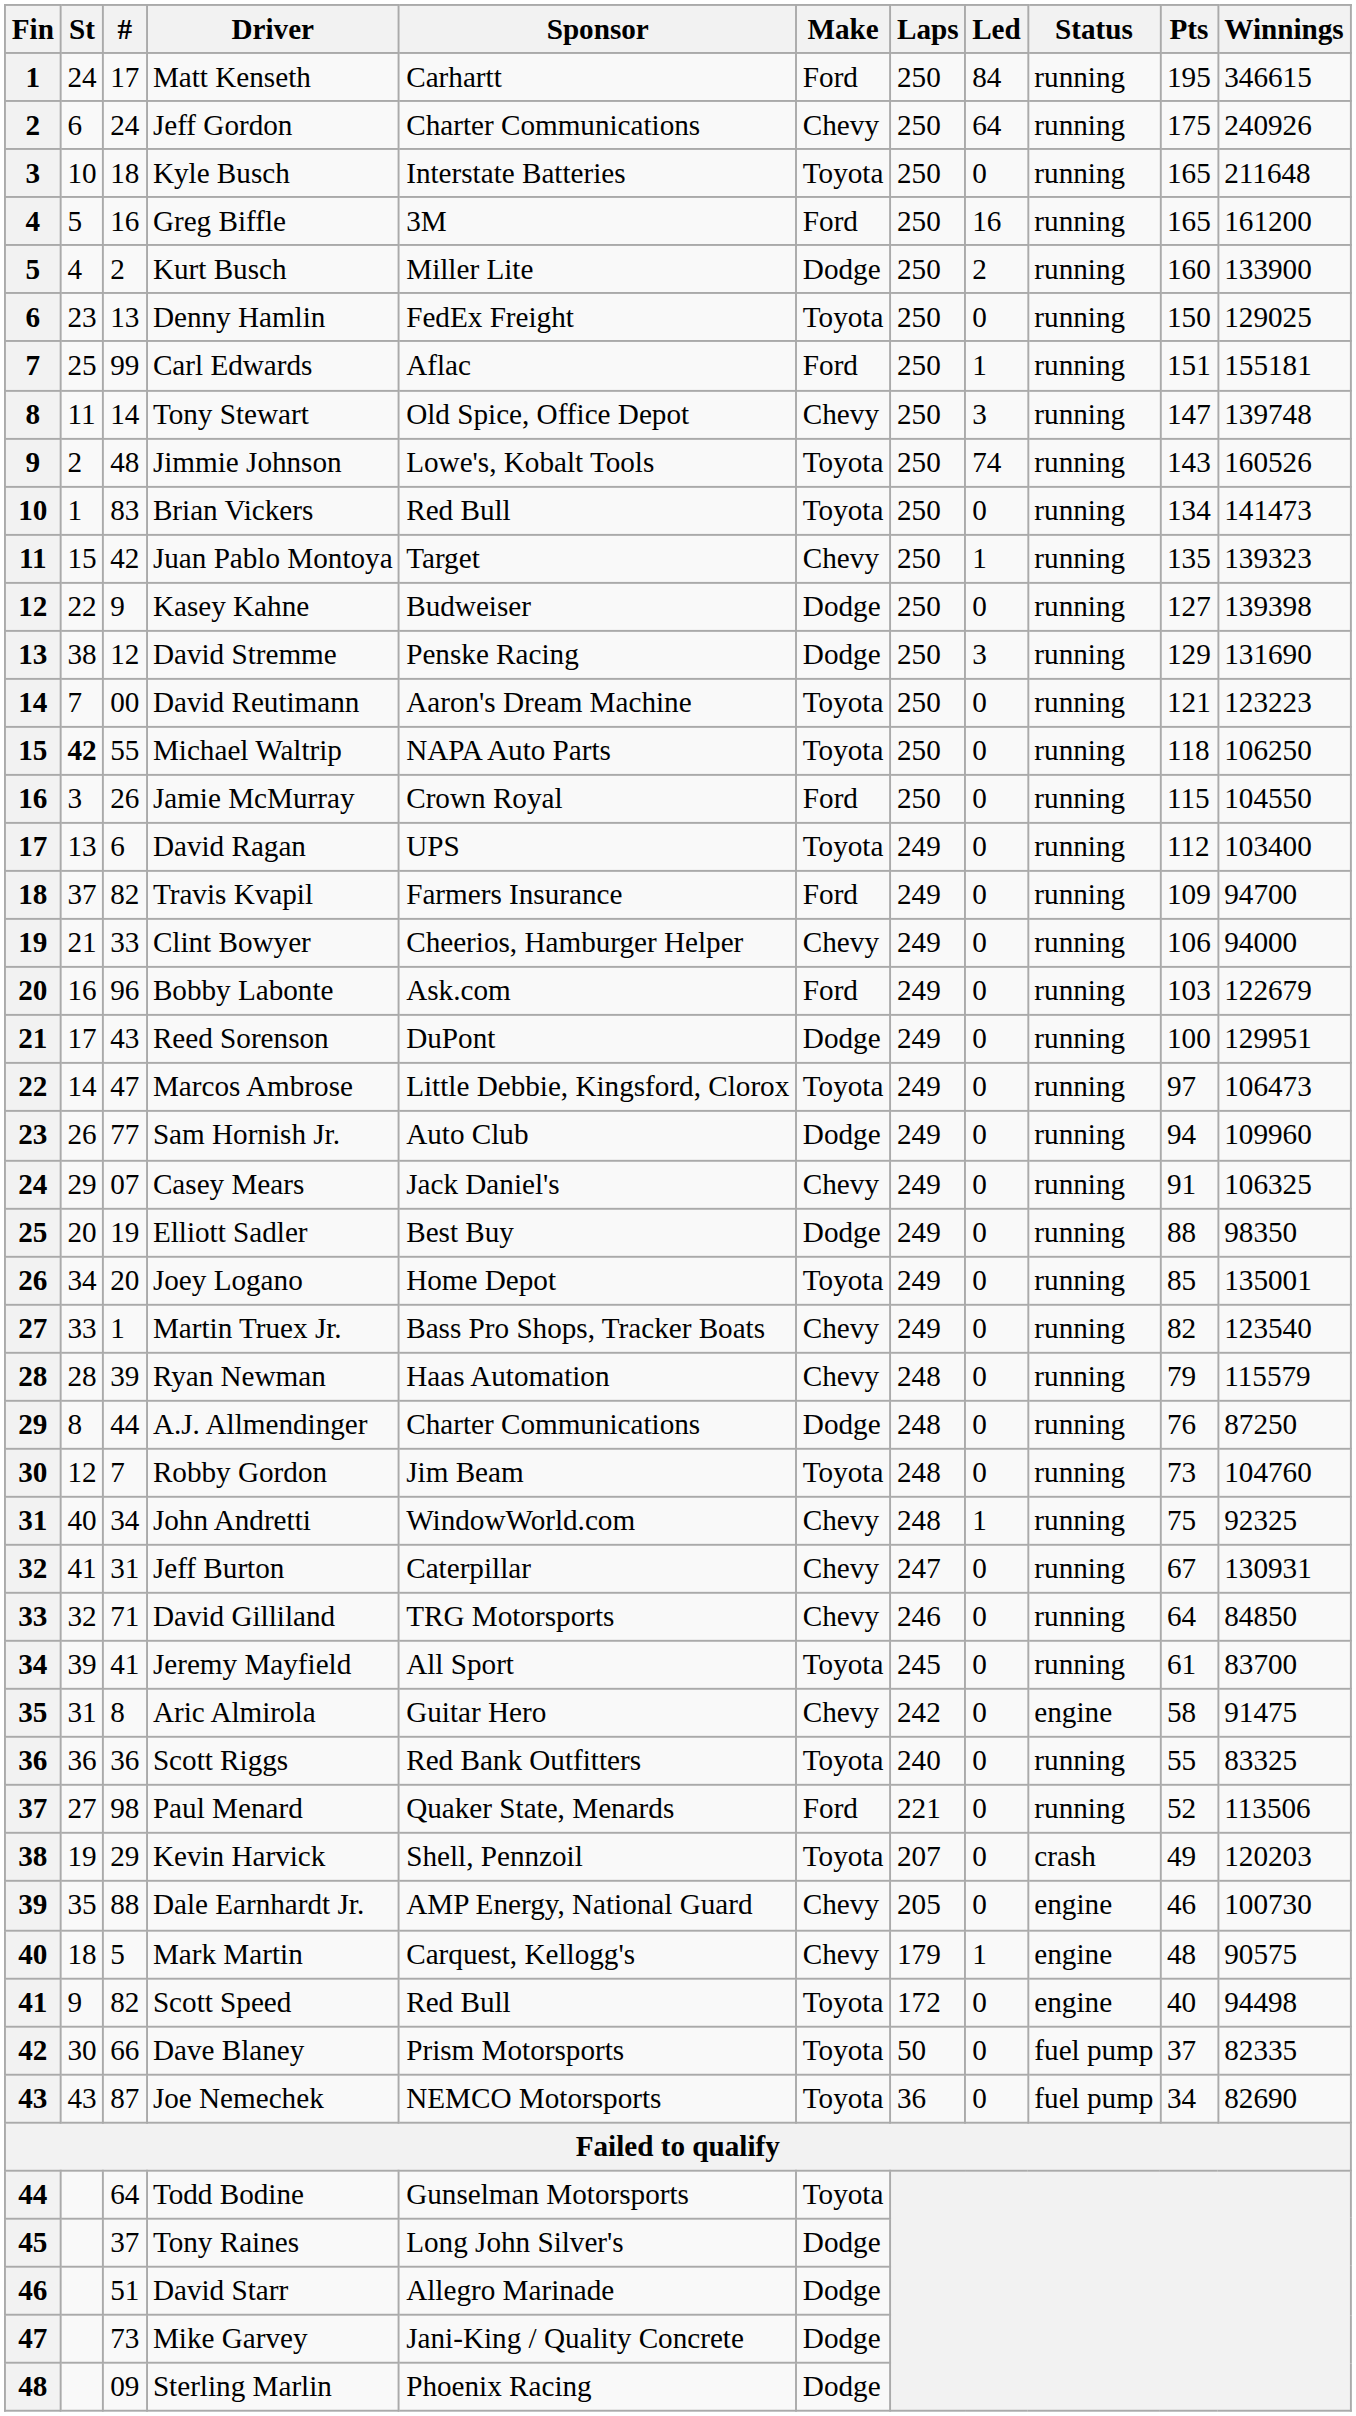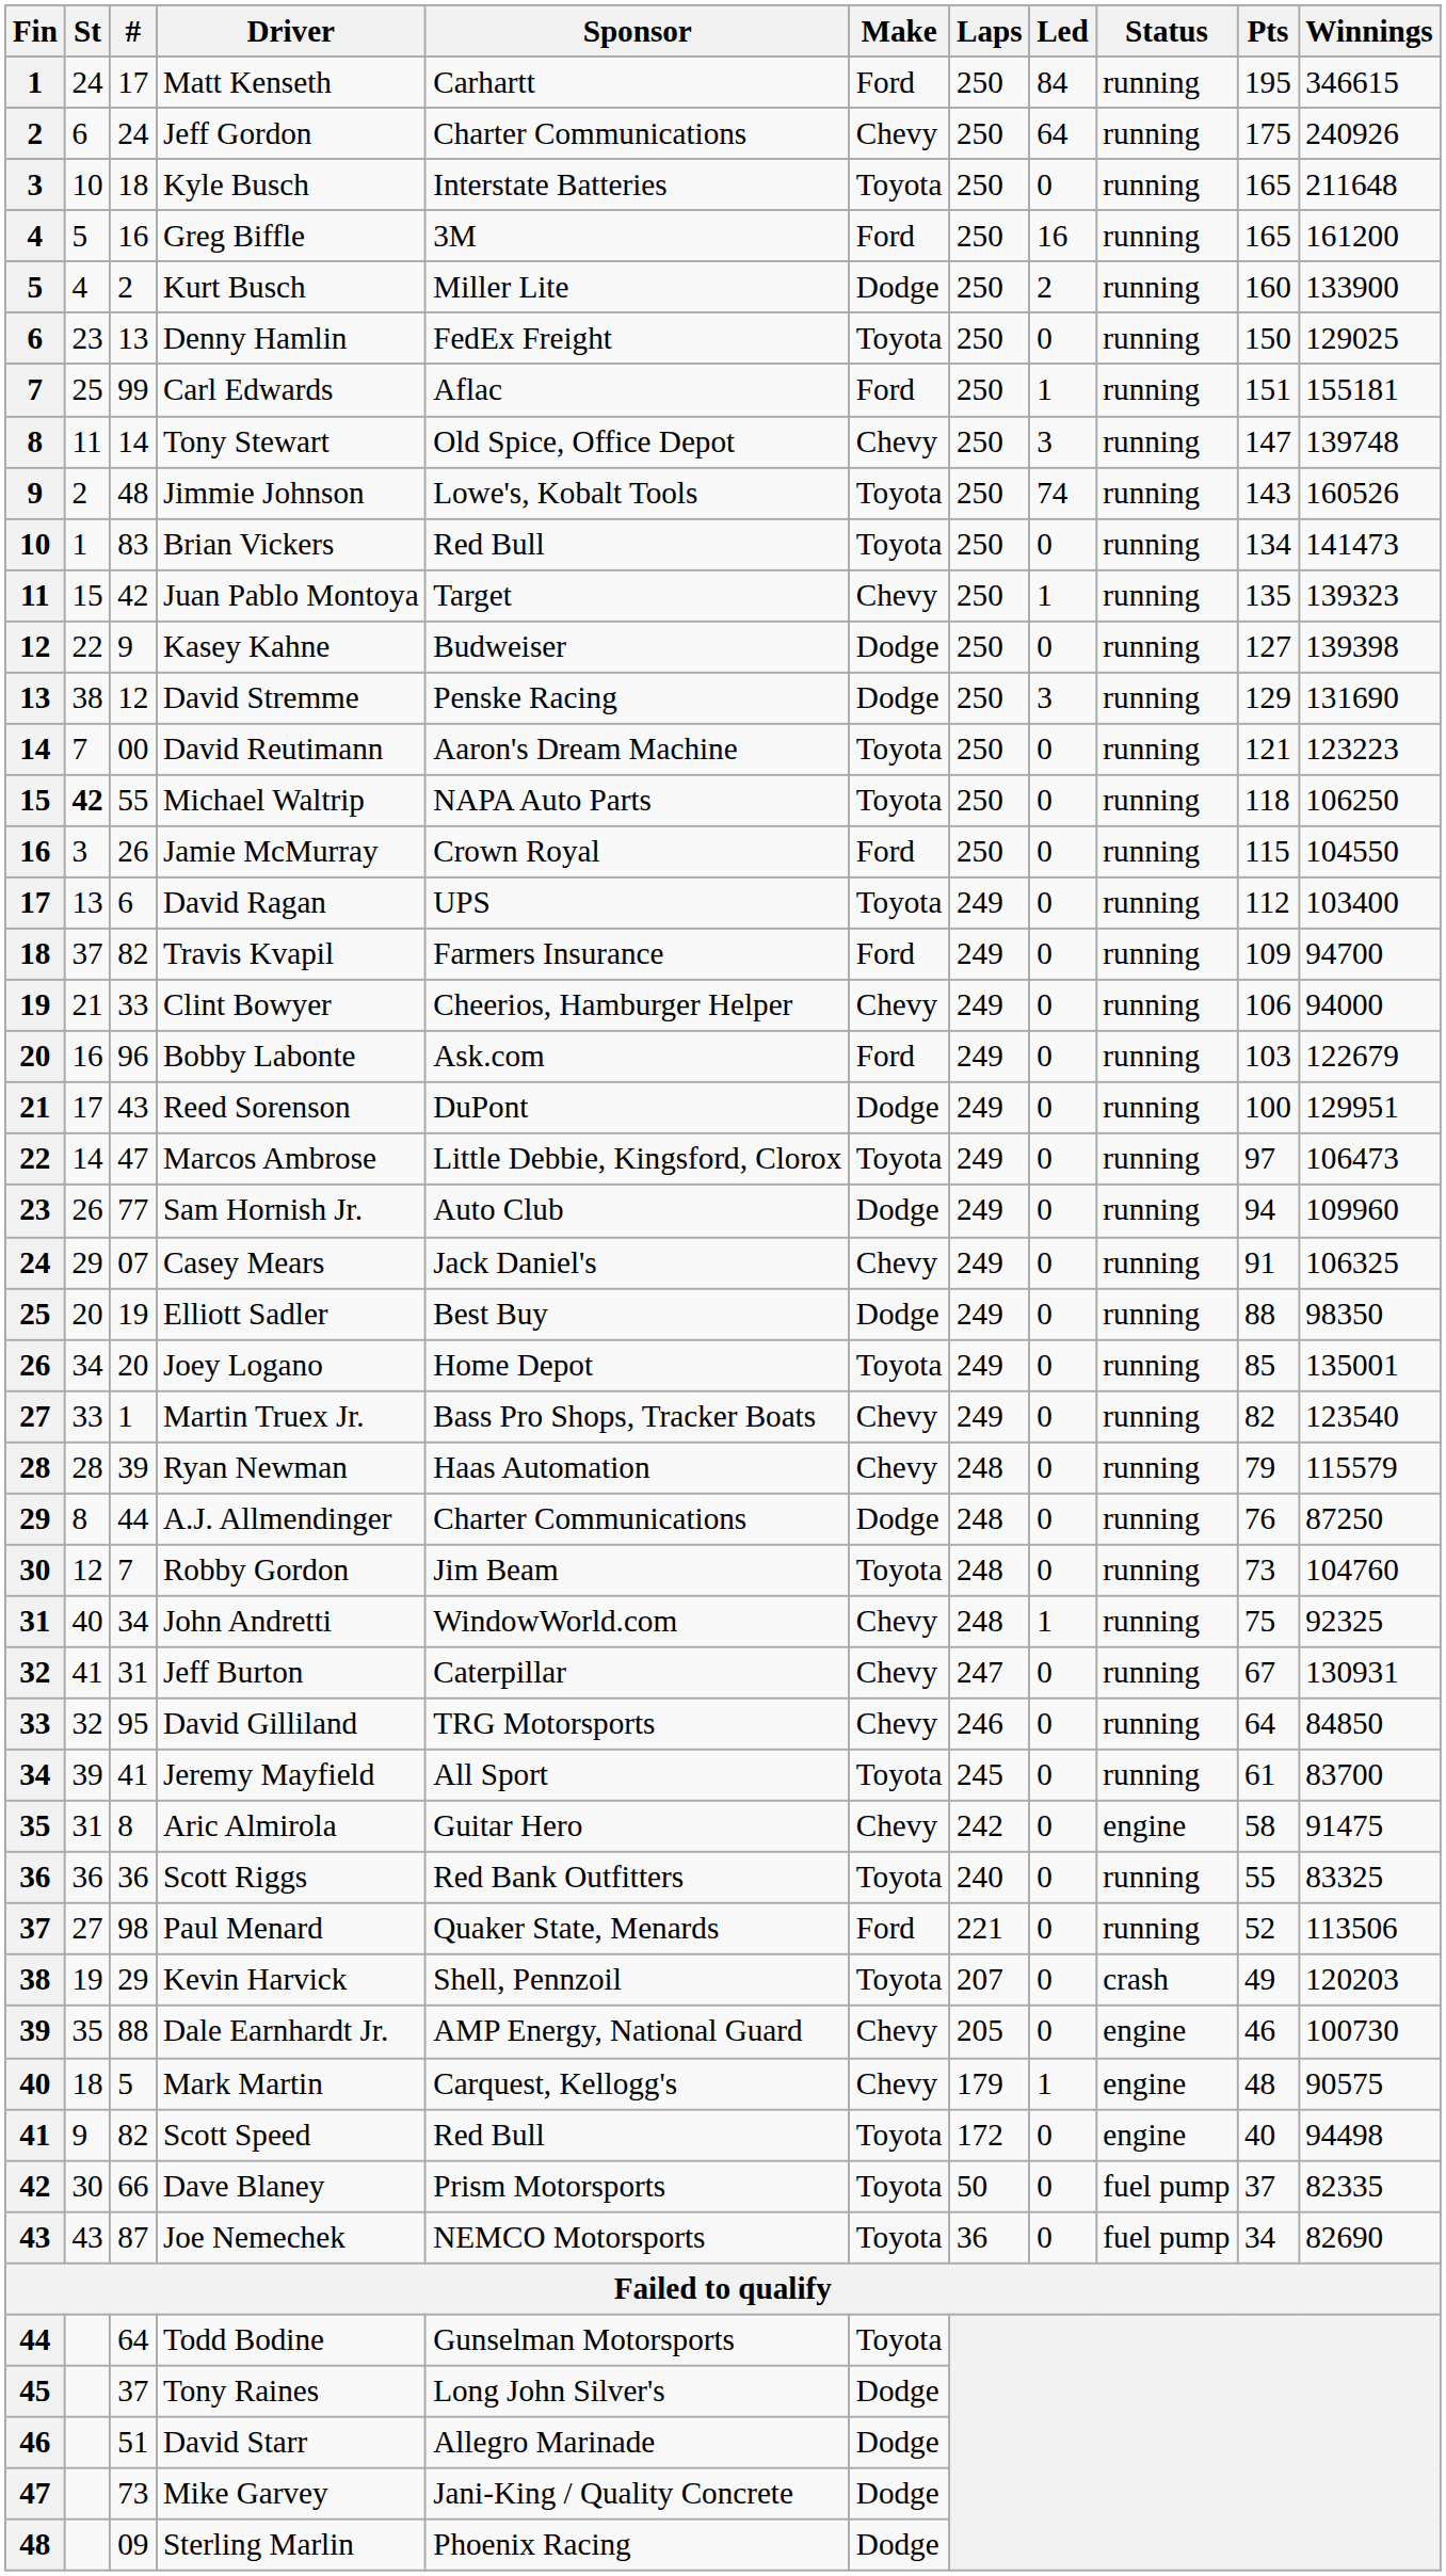 <table class="wikitable sortable" style="font-size:95%">
 <tr>
 <th>Fin</th>
 <th>St</th>
 <th>#</th>
 <th>Driver</th>
 <th>Sponsor</th>
 <th>Make</th>
 <th>Laps</th>
 <th>Led</th>
 <th>Status</th>
 <th>Pts</th>
 <th>Winnings</th>
 </tr>
 <tr>
 <th>1</th>
 <td>24</td>
 <td>17</td>
 <td>Matt Kenseth</td>
 <td>Carhartt</td>
 <td>Ford</td>
 <td>250</td>
 <td>84</td>
 <td>running</td>
 <td>195</td>
 <td>346615</td>
 </tr>
 <tr>
 <th>2</th>
 <td>6</td>
 <td>24</td>
 <td>Jeff Gordon</td>
 <td>Charter Communications</td>
 <td>Chevy</td>
 <td>250</td>
 <td>64</td>
 <td>running</td>
 <td>175</td>
 <td>240926</td>
 </tr>
 <tr>
 <th>3</th>
 <td>10</td>
 <td>18</td>
 <td>Kyle Busch</td>
 <td>Interstate Batteries</td>
 <td>Toyota</td>
 <td>250</td>
 <td>0</td>
 <td>running</td>
 <td>165</td>
 <td>211648</td>
 </tr>
 <tr>
 <th>4</th>
 <td>5</td>
 <td>16</td>
 <td>Greg Biffle</td>
 <td>3M</td>
 <td>Ford</td>
 <td>250</td>
 <td>16</td>
 <td>running</td>
 <td>165</td>
 <td>161200</td>
 </tr>
 <tr>
 <th>5</th>
 <td>4</td>
 <td>2</td>
 <td>Kurt Busch</td>
 <td>Miller Lite</td>
 <td>Dodge</td>
 <td>250</td>
 <td>2</td>
 <td>running</td>
 <td>160</td>
 <td>133900</td>
 </tr>
 <tr>
 <th>6</th>
 <td>23</td>
 <td>13</td>
 <td>Denny Hamlin</td>
 <td>FedEx Freight</td>
 <td>Toyota</td>
 <td>250</td>
 <td>0</td>
 <td>running</td>
 <td>150</td>
 <td>129025</td>
 </tr>
 <tr>
 <th>7</th>
 <td>25</td>
 <td>99</td>
 <td>Carl Edwards</td>
 <td>Aflac</td>
 <td>Ford</td>
 <td>250</td>
 <td>1</td>
 <td>running</td>
 <td>151</td>
 <td>155181</td>
 </tr>
 <tr>
 <th>8</th>
 <td>11</td>
 <td>14</td>
 <td>Tony Stewart</td>
 <td>Old Spice, Office Depot</td>
 <td>Chevy</td>
 <td>250</td>
 <td>3</td>
 <td>running</td>
 <td>147</td>
 <td>139748</td>
 </tr>
 <tr>
 <th>9</th>
 <td>2</td>
 <td>48</td>
 <td>Jimmie Johnson</td>
 <td>Lowe's, Kobalt Tools</td>
 <td>Toyota</td>
 <td>250</td>
 <td>74</td>
 <td>running</td>
 <td>143</td>
 <td>160526</td>
 </tr>
 <tr>
 <th>10</th>
 <td>1</td>
 <td>83</td>
 <td>Brian Vickers</td>
 <td>Red Bull</td>
 <td>Toyota</td>
 <td>250</td>
 <td>0</td>
 <td>running</td>
 <td>134</td>
 <td>141473</td>
 </tr>
 <tr>
 <th>11</th>
 <td>15</td>
 <td>42</td>
 <td>Juan Pablo Montoya</td>
 <td>Target</td>
 <td>Chevy</td>
 <td>250</td>
 <td>1</td>
 <td>running</td>
 <td>135</td>
 <td>139323</td>
 </tr>
 <tr>
 <th>12</th>
 <td>22</td>
 <td>9</td>
 <td>Kasey Kahne</td>
 <td>Budweiser</td>
 <td>Dodge</td>
 <td>250</td>
 <td>0</td>
 <td>running</td>
 <td>127</td>
 <td>139398</td>
 </tr>
 <tr>
 <th>13</th>
 <td>38</td>
 <td>12</td>
 <td>David Stremme</td>
 <td>Penske Racing</td>
 <td>Dodge</td>
 <td>250</td>
 <td>3</td>
 <td>running</td>
 <td>129</td>
 <td>131690</td>
 </tr>
 <tr>
 <th>14</th>
 <td>7</td>
 <td>00</td>
 <td>David Reutimann</td>
 <td>Aaron's Dream Machine</td>
 <td>Toyota</td>
 <td>250</td>
 <td>0</td>
 <td>running</td>
 <td>121</td>
 <td>123223</td>
 </tr>
 <tr>
 <th>15</th>
 <td><strong>42</strong></td>
 <td>55</td>
 <td>Michael Waltrip</td>
 <td>NAPA Auto Parts</td>
 <td>Toyota</td>
 <td>250</td>
 <td>0</td>
 <td>running</td>
 <td>118</td>
 <td>106250</td>
 </tr>
 <tr>
 <th>16</th>
 <td>3</td>
 <td>26</td>
 <td>Jamie McMurray</td>
 <td>Crown Royal</td>
 <td>Ford</td>
 <td>250</td>
 <td>0</td>
 <td>running</td>
 <td>115</td>
 <td>104550</td>
 </tr>
 <tr>
 <th>17</th>
 <td>13</td>
 <td>6</td>
 <td>David Ragan</td>
 <td>UPS</td>
 <td>Toyota</td>
 <td>249</td>
 <td>0</td>
 <td>running</td>
 <td>112</td>
 <td>103400</td>
 </tr>
 <tr>
 <th>18</th>
 <td>37</td>
 <td>82</td>
 <td>Travis Kvapil</td>
 <td>Farmers Insurance</td>
 <td>Ford</td>
 <td>249</td>
 <td>0</td>
 <td>running</td>
 <td>109</td>
 <td>94700</td>
 </tr>
 <tr>
 <th>19</th>
 <td>21</td>
 <td>33</td>
 <td>Clint Bowyer</td>
 <td>Cheerios, Hamburger Helper</td>
 <td>Chevy</td>
 <td>249</td>
 <td>0</td>
 <td>running</td>
 <td>106</td>
 <td>94000</td>
 </tr>
 <tr>
 <th>20</th>
 <td>16</td>
 <td>96</td>
 <td>Bobby Labonte</td>
 <td>Ask.com</td>
 <td>Ford</td>
 <td>249</td>
 <td>0</td>
 <td>running</td>
 <td>103</td>
 <td>122679</td>
 </tr>
 <tr>
 <th>21</th>
 <td>17</td>
 <td>43</td>
 <td>Reed Sorenson</td>
 <td>DuPont</td>
 <td>Dodge</td>
 <td>249</td>
 <td>0</td>
 <td>running</td>
 <td>100</td>
 <td>129951</td>
 </tr>
 <tr>
 <th>22</th>
 <td>14</td>
 <td>47</td>
 <td>Marcos Ambrose</td>
 <td>Little Debbie, Kingsford, Clorox</td>
 <td>Toyota</td>
 <td>249</td>
 <td>0</td>
 <td>running</td>
 <td>97</td>
 <td>106473</td>
 </tr>
 <tr>
 <th>23</th>
 <td>26</td>
 <td>77</td>
 <td>Sam Hornish Jr.</td>
 <td>Auto Club</td>
 <td>Dodge</td>
 <td>249</td>
 <td>0</td>
 <td>running</td>
 <td>94</td>
 <td>109960</td>
 </tr>
 <tr>
 <th>24</th>
 <td>29</td>
 <td>07</td>
 <td>Casey Mears</td>
 <td>Jack Daniel's</td>
 <td>Chevy</td>
 <td>249</td>
 <td>0</td>
 <td>running</td>
 <td>91</td>
 <td>106325</td>
 </tr>
 <tr>
 <th>25</th>
 <td>20</td>
 <td>19</td>
 <td>Elliott Sadler</td>
 <td>Best Buy</td>
 <td>Dodge</td>
 <td>249</td>
 <td>0</td>
 <td>running</td>
 <td>88</td>
 <td>98350</td>
 </tr>
 <tr>
 <th>26</th>
 <td>34</td>
 <td>20</td>
 <td>Joey Logano</td>
 <td>Home Depot</td>
 <td>Toyota</td>
 <td>249</td>
 <td>0</td>
 <td>running</td>
 <td>85</td>
 <td>135001</td>
 </tr>
 <tr>
 <th>27</th>
 <td>33</td>
 <td>1</td>
 <td>Martin Truex Jr.</td>
 <td>Bass Pro Shops, Tracker Boats</td>
 <td>Chevy</td>
 <td>249</td>
 <td>0</td>
 <td>running</td>
 <td>82</td>
 <td>123540</td>
 </tr>
 <tr>
 <th>28</th>
 <td>28</td>
 <td>39</td>
 <td>Ryan Newman</td>
 <td>Haas Automation</td>
 <td>Chevy</td>
 <td>248</td>
 <td>0</td>
 <td>running</td>
 <td>79</td>
 <td>115579</td>
 </tr>
 <tr>
 <th>29</th>
 <td>8</td>
 <td>44</td>
 <td>A.J. Allmendinger</td>
 <td>Charter Communications</td>
 <td>Dodge</td>
 <td>248</td>
 <td>0</td>
 <td>running</td>
 <td>76</td>
 <td>87250</td>
 </tr>
 <tr>
 <th>30</th>
 <td>12</td>
 <td>7</td>
 <td>Robby Gordon</td>
 <td>Jim Beam</td>
 <td>Toyota</td>
 <td>248</td>
 <td>0</td>
 <td>running</td>
 <td>73</td>
 <td>104760</td>
 </tr>
 <tr>
 <th>31</th>
 <td>40</td>
 <td>34</td>
 <td>John Andretti</td>
 <td>WindowWorld.com</td>
 <td>Chevy</td>
 <td>248</td>
 <td>1</td>
 <td>running</td>
 <td>75</td>
 <td>92325</td>
 </tr>
 <tr>
 <th>32</th>
 <td>41</td>
 <td>31</td>
 <td>Jeff Burton</td>
 <td>Caterpillar</td>
 <td>Chevy</td>
 <td>247</td>
 <td>0</td>
 <td>running</td>
 <td>67</td>
 <td>130931</td>
 </tr>
 <tr>
 <th>33</th>
 <td>32</td>
-<td>71</td>
+<td>95</td>
 <td>David Gilliland</td>
 <td>TRG Motorsports</td>
 <td>Chevy</td>
 <td>246</td>
 <td>0</td>
 <td>running</td>
 <td>64</td>
 <td>84850</td>
 </tr>
 <tr>
 <th>34</th>
 <td>39</td>
 <td>41</td>
 <td>Jeremy Mayfield</td>
 <td>All Sport</td>
 <td>Toyota</td>
 <td>245</td>
 <td>0</td>
 <td>running</td>
 <td>61</td>
 <td>83700</td>
 </tr>
 <tr>
 <th>35</th>
 <td>31</td>
 <td>8</td>
 <td>Aric Almirola</td>
 <td>Guitar Hero</td>
 <td>Chevy</td>
 <td>242</td>
 <td>0</td>
 <td>engine</td>
 <td>58</td>
 <td>91475</td>
 </tr>
 <tr>
 <th>36</th>
 <td>36</td>
 <td>36</td>
 <td>Scott Riggs</td>
 <td>Red Bank Outfitters</td>
 <td>Toyota</td>
 <td>240</td>
 <td>0</td>
 <td>running</td>
 <td>55</td>
 <td>83325</td>
 </tr>
 <tr>
 <th>37</th>
 <td>27</td>
 <td>98</td>
 <td>Paul Menard</td>
 <td>Quaker State, Menards</td>
 <td>Ford</td>
 <td>221</td>
 <td>0</td>
 <td>running</td>
 <td>52</td>
 <td>113506</td>
 </tr>
 <tr>
 <th>38</th>
 <td>19</td>
 <td>29</td>
 <td>Kevin Harvick</td>
 <td>Shell, Pennzoil</td>
 <td>Toyota</td>
 <td>207</td>
 <td>0</td>
 <td>crash</td>
 <td>49</td>
 <td>120203</td>
 </tr>
 <tr>
 <th>39</th>
 <td>35</td>
 <td>88</td>
 <td>Dale Earnhardt Jr.</td>
 <td>AMP Energy, National Guard</td>
 <td>Chevy</td>
 <td>205</td>
 <td>0</td>
 <td>engine</td>
 <td>46</td>
 <td>100730</td>
 </tr>
 <tr>
 <th>40</th>
 <td>18</td>
 <td>5</td>
 <td>Mark Martin</td>
 <td>Carquest, Kellogg's</td>
 <td>Chevy</td>
 <td>179</td>
 <td>1</td>
 <td>engine</td>
 <td>48</td>
 <td>90575</td>
 </tr>
 <tr>
 <th>41</th>
 <td>9</td>
 <td>82</td>
 <td>Scott Speed</td>
 <td>Red Bull</td>
 <td>Toyota</td>
 <td>172</td>
 <td>0</td>
 <td>engine</td>
 <td>40</td>
 <td>94498</td>
 </tr>
 <tr>
 <th>42</th>
 <td>30</td>
 <td>66</td>
 <td>Dave Blaney</td>
 <td>Prism Motorsports</td>
 <td>Toyota</td>
 <td>50</td>
 <td>0</td>
 <td>fuel pump</td>
 <td>37</td>
 <td>82335</td>
 </tr>
 <tr>
 <th>43</th>
 <td>43</td>
 <td>87</td>
 <td>Joe Nemechek</td>
 <td>NEMCO Motorsports</td>
 <td>Toyota</td>
 <td>36</td>
 <td>0</td>
 <td>fuel pump</td>
 <td>34</td>
 <td>82690</td>
 </tr>
 <tr>
 <th colspan="11">Failed to qualify</th>
 </tr>
 <tr>
 <th>44</th>
 <td></td>
 <td>64</td>
 <td>Todd Bodine</td>
 <td>Gunselman Motorsports</td>
 <td>Toyota</td>
 <th colspan="5" rowspan="5"></th>
 </tr>
 <tr>
 <th>45</th>
 <td></td>
 <td>37</td>
 <td>Tony Raines</td>
 <td>Long John Silver's</td>
 <td>Dodge</td>
 </tr>
 <tr>
 <th>46</th>
 <td></td>
 <td>51</td>
 <td>David Starr</td>
 <td>Allegro Marinade</td>
 <td>Dodge</td>
 </tr>
 <tr>
 <th>47</th>
 <td></td>
 <td>73</td>
 <td>Mike Garvey</td>
 <td>Jani-King / Quality Concrete</td>
 <td>Dodge</td>
 </tr>
 <tr>
 <th>48</th>
 <td></td>
 <td>09</td>
 <td>Sterling Marlin</td>
 <td>Phoenix Racing</td>
 <td>Dodge</td>
 </tr>
 </table>
